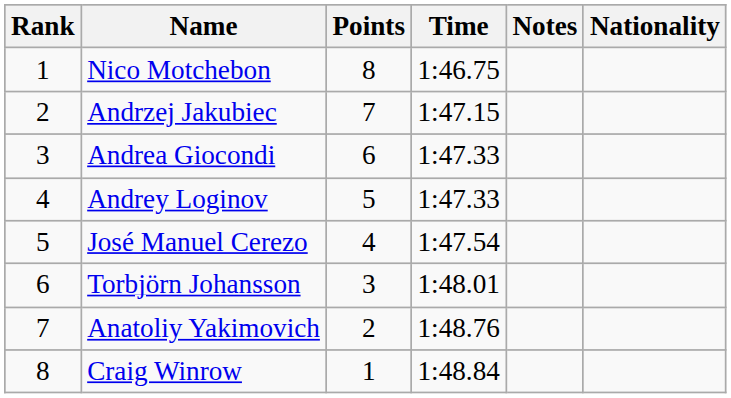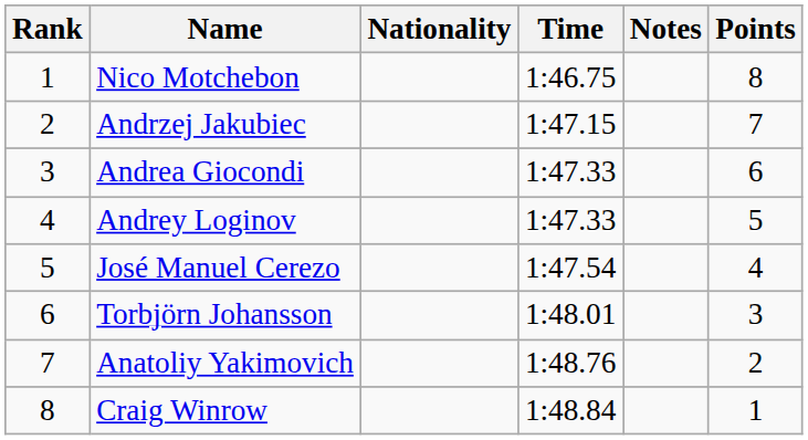 <table class="wikitable sortable" style="text-align:center">
 <tr>
 <th>Rank</th>
 <th>Name</th>
-<th>Points</th>
+<th>Nationality</th>
 <th>Time</th>
 <th>Notes</th>
-<th>Nationality</th>
+<th>Points</th>
 </tr>
 <tr>
 <td>1</td>
 <td align=left><a href='#'>Nico Motchebon</a></td>
-<td>8</td>
+<td align=left></td>
 <td>1:46.75</td>
 <td></td>
-<td align=left></td>
+<td>8</td>
 </tr>
 <tr>
 <td>2</td>
 <td align=left><a href='#'>Andrzej Jakubiec</a></td>
-<td>7</td>
+<td align=left></td>
 <td>1:47.15</td>
 <td></td>
-<td align=left></td>
+<td>7</td>
 </tr>
 <tr>
 <td>3</td>
 <td align=left><a href='#'>Andrea Giocondi</a></td>
-<td>6</td>
+<td align=left></td>
 <td>1:47.33</td>
 <td></td>
-<td align=left></td>
+<td>6</td>
 </tr>
 <tr>
 <td>4</td>
 <td align=left><a href='#'>Andrey Loginov</a></td>
-<td>5</td>
+<td align=left></td>
 <td>1:47.33</td>
 <td></td>
-<td align=left></td>
+<td>5</td>
 </tr>
 <tr>
 <td>5</td>
 <td align=left><a href='#'>José Manuel Cerezo</a></td>
-<td>4</td>
+<td align=left></td>
 <td>1:47.54</td>
 <td></td>
-<td align=left></td>
+<td>4</td>
 </tr>
 <tr>
 <td>6</td>
 <td align=left><a href='#'>Torbjörn Johansson</a></td>
-<td>3</td>
+<td align=left></td>
 <td>1:48.01</td>
 <td></td>
-<td align=left></td>
+<td>3</td>
 </tr>
 <tr>
 <td>7</td>
 <td align=left><a href='#'>Anatoliy Yakimovich</a></td>
-<td>2</td>
+<td align=left></td>
 <td>1:48.76</td>
 <td></td>
-<td align=left></td>
+<td>2</td>
 </tr>
 <tr>
 <td>8</td>
 <td align=left><a href='#'>Craig Winrow</a></td>
-<td>1</td>
+<td align=left></td>
 <td>1:48.84</td>
 <td></td>
-<td align=left></td>
+<td>1</td>
 </tr>
 </table>
